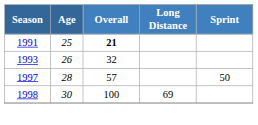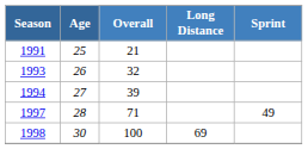 <table class="wikitable" style="font-size:95%; text-align:center; border:grey solid 1px; border-collapse:collapse; background:#ffffff;">
 <tr>
 <th style="background-color:#369; color:white; width:60px;" rowspan="2"> Season </th>
 <th style="background-color:#369; color:white; width:40px;" rowspan="2"> Age </th>
 </tr>
 <tr>
 <th style="background-color:#4180be; color:white; width:75px;">Overall</th>
 <th style="background-color:#4180be; color:white; width:75px;">Long Distance</th>
 <th style="background-color:#4180be; color:white; width:75px;">Sprint</th>
 </tr>
 <tr>
 <td><a href='#'>1991</a></td>
 <td><em>25</em></td>
-<td><strong>21</strong></td>
+<td>21</td>
 <td></td>
 <td></td>
 </tr>
 <tr>
 <td><a href='#'>1993</a></td>
 <td><em>26</em></td>
 <td>32</td>
 <td></td>
 <td></td>
 </tr>
 <tr>
+<td><a href='#'>1994</a></td>
+<td><em>27</em></td>
+<td>39</td>
+<td></td>
+<td></td>
+</tr>
+<tr>
 <td><a href='#'>1997</a></td>
 <td><em>28</em></td>
-<td>57</td>
+<td>71</td>
 <td></td>
-<td>50</td>
+<td>49</td>
 </tr>
 <tr>
 <td><a href='#'>1998</a></td>
 <td><em>30</em></td>
 <td>100</td>
 <td>69</td>
 <td></td>
 </tr>
 <tr>
 </tr>
 </table>
